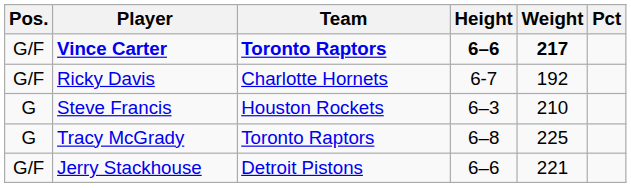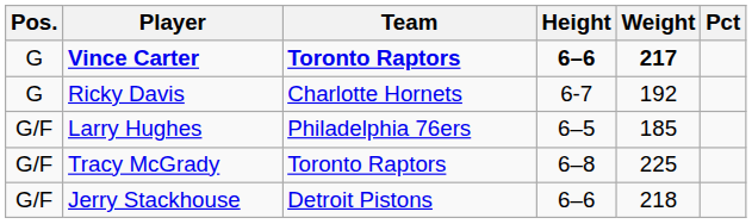 <table class="wikitable">
 <tr>
 <th>Pos.</th>
 <th style="width:150px;">Player</th>
 <th width=175>Team</th>
 <th>Height</th>
 <th>Weight</th>
 <th>Pct</th>
 </tr>
 <tr>
-<td style="text-align:center">G/F</td>
+<td style="text-align:center">G</td>
 <td><strong><a href='#'>Vince Carter</a></strong></td>
 <td><strong><a href='#'>Toronto Raptors</a></strong></td>
 <td align=center><strong>6–6</strong></td>
 <td align=center><strong>217</strong></td>
 <td align=center></td>
 </tr>
 <tr>
-<td style="text-align:center">G/F</td>
+<td style="text-align:center">G</td>
 <td><a href='#'>Ricky Davis</a></td>
 <td><a href='#'>Charlotte Hornets</a></td>
 <td align=center>6-7</td>
 <td align=center>192</td>
 <td align=center></td>
 </tr>
 <tr>
-<td style="text-align:center">G</td>
-<td><a href='#'>Steve Francis</a></td>
-<td><a href='#'>Houston Rockets</a></td>
-<td align=center>6–3</td>
-<td align=center>210</td>
+<td style="text-align:center">G/F</td>
+<td><a href='#'>Larry Hughes</a></td>
+<td><a href='#'>Philadelphia 76ers</a></td>
+<td align=center>6–5</td>
+<td align=center>185</td>
 <td></td>
 </tr>
 <tr>
-<td style="text-align:center">G</td>
+<td style="text-align:center">G/F</td>
 <td><a href='#'>Tracy McGrady</a></td>
 <td><a href='#'>Toronto Raptors</a></td>
 <td align=center>6–8</td>
 <td align=center>225</td>
 <td></td>
 </tr>
 <tr>
 <td style="text-align:center">G/F</td>
 <td><a href='#'>Jerry Stackhouse</a></td>
 <td><a href='#'>Detroit Pistons</a></td>
 <td align=center>6–6</td>
-<td align=center>221</td>
+<td align=center>218</td>
 <td></td>
 </tr>
 </table>
